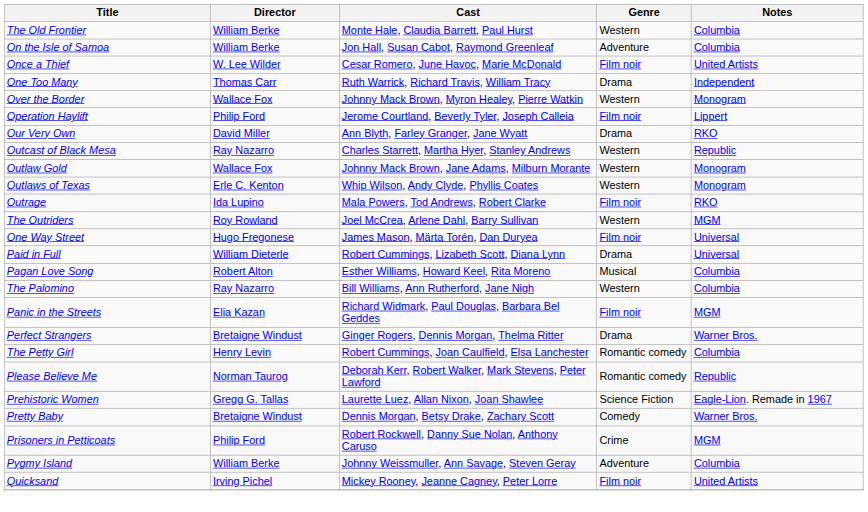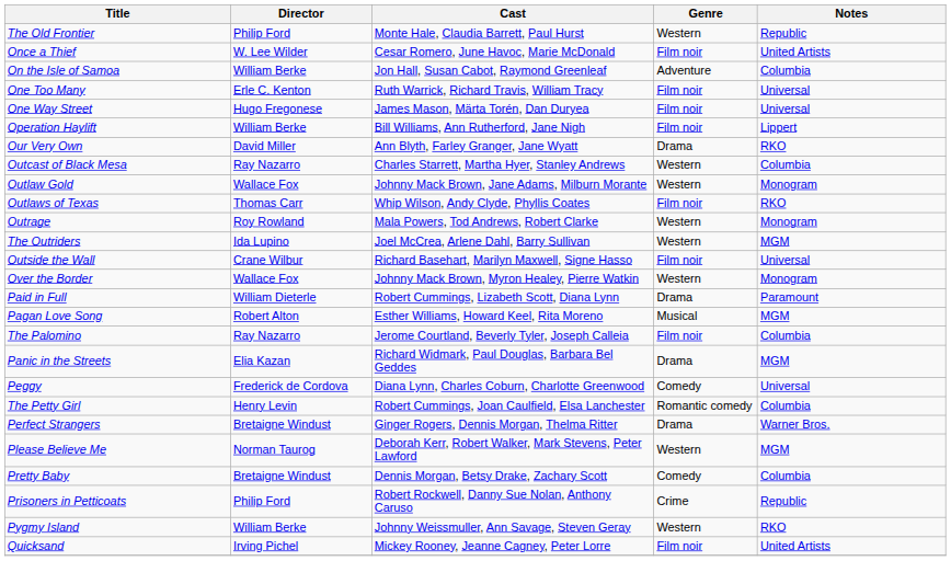 <table class="wikitable" style="width:100%;">
 <tr>
 <th style="width:24%;">Title</th>
 <th style="width:15%;">Director</th>
 <th style="width:30%;">Cast</th>
 <th style="width:11%;">Genre</th>
 <th style="width:20%;">Notes</th>
 </tr>
 <tr>
 <td><em><a href='#'>The Old Frontier</a></em></td>
-<td><a href='#'>William Berke</a></td>
+<td><a href='#'>Philip Ford</a></td>
 <td><a href='#'>Monte Hale</a>, <a href='#'>Claudia Barrett</a>, <a href='#'>Paul Hurst</a></td>
 <td>Western</td>
-<td><a href='#'>Columbia</a></td>
+<td><a href='#'>Republic</a></td>
+</tr>
+<tr>
+<td><em><a href='#'>Once a Thief</a></em></td>
+<td><a href='#'>W. Lee Wilder</a></td>
+<td><a href='#'>Cesar Romero</a>, <a href='#'>June Havoc</a>, <a href='#'>Marie McDonald</a></td>
+<td><a href='#'>Film noir</a></td>
+<td><a href='#'>United Artists</a></td>
 </tr>
 <tr>
 <td><em><a href='#'>On the Isle of Samoa</a></em></td>
 <td><a href='#'>William Berke</a></td>
 <td><a href='#'>Jon Hall</a>, <a href='#'>Susan Cabot</a>, <a href='#'>Raymond Greenleaf</a></td>
 <td>Adventure</td>
 <td><a href='#'>Columbia</a></td>
 </tr>
 <tr>
-<td><em><a href='#'>Once a Thief</a></em></td>
-<td><a href='#'>W. Lee Wilder</a></td>
-<td><a href='#'>Cesar Romero</a>, <a href='#'>June Havoc</a>, <a href='#'>Marie McDonald</a></td>
+<td><em><a href='#'>One Too Many</a></em></td>
+<td><a href='#'>Erle C. Kenton</a></td>
+<td><a href='#'>Ruth Warrick</a>, <a href='#'>Richard Travis</a>, <a href='#'>William Tracy</a></td>
 <td><a href='#'>Film noir</a></td>
-<td><a href='#'>United Artists</a></td>
+<td><a href='#'>Universal</a></td>
 </tr>
 <tr>
-<td><em><a href='#'>One Too Many</a></em></td>
-<td><a href='#'>Thomas Carr</a></td>
-<td><a href='#'>Ruth Warrick</a>, <a href='#'>Richard Travis</a>, <a href='#'>William Tracy</a></td>
-<td>Drama</td>
-<td><a href='#'>Independent</a></td>
-</tr>
-<tr>
-<td><em><a href='#'>Over the Border</a></em></td>
-<td><a href='#'>Wallace Fox</a></td>
-<td><a href='#'>Johnny Mack Brown</a>, <a href='#'>Myron Healey</a>, <a href='#'>Pierre Watkin</a></td>
-<td>Western</td>
-<td><a href='#'>Monogram</a></td>
+<td><em><a href='#'>One Way Street</a></em></td>
+<td><a href='#'>Hugo Fregonese</a></td>
+<td><a href='#'>James Mason</a>, <a href='#'>Märta Torén</a>, <a href='#'>Dan Duryea</a></td>
+<td><a href='#'>Film noir</a></td>
+<td><a href='#'>Universal</a></td>
 </tr>
 <tr>
 <td><em><a href='#'>Operation Haylift</a></em></td>
-<td><a href='#'>Philip Ford</a></td>
-<td><a href='#'>Jerome Courtland</a>, <a href='#'>Beverly Tyler</a>, <a href='#'>Joseph Calleia</a></td>
+<td><a href='#'>William Berke</a></td>
+<td><a href='#'>Bill Williams</a>, <a href='#'>Ann Rutherford</a>, <a href='#'>Jane Nigh</a></td>
 <td><a href='#'>Film noir</a></td>
 <td><a href='#'>Lippert</a></td>
 </tr>
 <tr>
 <td><em><a href='#'>Our Very Own</a></em></td>
 <td><a href='#'>David Miller</a></td>
 <td><a href='#'>Ann Blyth</a>, <a href='#'>Farley Granger</a>, <a href='#'>Jane Wyatt</a></td>
 <td>Drama</td>
 <td><a href='#'>RKO</a></td>
 </tr>
 <tr>
 <td><em><a href='#'>Outcast of Black Mesa</a></em></td>
 <td><a href='#'>Ray Nazarro</a></td>
 <td><a href='#'>Charles Starrett</a>, <a href='#'>Martha Hyer</a>, <a href='#'>Stanley Andrews</a></td>
 <td>Western</td>
-<td><a href='#'>Republic</a></td>
+<td><a href='#'>Columbia</a></td>
 </tr>
 <tr>
 <td><em><a href='#'>Outlaw Gold</a></em></td>
 <td><a href='#'>Wallace Fox</a></td>
 <td><a href='#'>Johnny Mack Brown</a>, <a href='#'>Jane Adams</a>, <a href='#'>Milburn Morante</a></td>
 <td>Western</td>
 <td><a href='#'>Monogram</a></td>
 </tr>
 <tr>
 <td><em><a href='#'>Outlaws of Texas</a></em></td>
-<td><a href='#'>Erle C. Kenton</a></td>
+<td><a href='#'>Thomas Carr</a></td>
 <td><a href='#'>Whip Wilson</a>, <a href='#'>Andy Clyde</a>, <a href='#'>Phyllis Coates</a></td>
+<td><a href='#'>Film noir</a></td>
+<td><a href='#'>RKO</a></td>
+</tr>
+<tr>
+<td><em><a href='#'>Outrage</a> </em></td>
+<td><a href='#'>Roy Rowland</a></td>
+<td><a href='#'>Mala Powers</a>, <a href='#'>Tod Andrews</a>, <a href='#'>Robert Clarke</a></td>
 <td>Western</td>
 <td><a href='#'>Monogram</a></td>
 </tr>
 <tr>
-<td><em><a href='#'>Outrage</a> </em></td>
+<td><em><a href='#'>The Outriders</a></em></td>
 <td><a href='#'>Ida Lupino</a></td>
-<td><a href='#'>Mala Powers</a>, <a href='#'>Tod Andrews</a>, <a href='#'>Robert Clarke</a></td>
-<td><a href='#'>Film noir</a></td>
-<td><a href='#'>RKO</a></td>
-</tr>
-<tr>
-<td><em><a href='#'>The Outriders</a></em></td>
-<td><a href='#'>Roy Rowland</a></td>
 <td><a href='#'>Joel McCrea</a>, <a href='#'>Arlene Dahl</a>, <a href='#'>Barry Sullivan</a></td>
 <td>Western</td>
 <td><a href='#'>MGM</a></td>
 </tr>
 <tr>
-<td><em><a href='#'>One Way Street</a></em></td>
-<td><a href='#'>Hugo Fregonese</a></td>
-<td><a href='#'>James Mason</a>, <a href='#'>Märta Torén</a>, <a href='#'>Dan Duryea</a></td>
+<td><em><a href='#'>Outside the Wall</a></em></td>
+<td><a href='#'>Crane Wilbur</a></td>
+<td><a href='#'>Richard Basehart</a>, <a href='#'>Marilyn Maxwell</a>, <a href='#'>Signe Hasso</a></td>
 <td><a href='#'>Film noir</a></td>
 <td><a href='#'>Universal</a></td>
+</tr>
+<tr>
+<td><em><a href='#'>Over the Border</a></em></td>
+<td><a href='#'>Wallace Fox</a></td>
+<td><a href='#'>Johnny Mack Brown</a>, <a href='#'>Myron Healey</a>, <a href='#'>Pierre Watkin</a></td>
+<td>Western</td>
+<td><a href='#'>Monogram</a></td>
 </tr>
 <tr>
 <td><em><a href='#'>Paid in Full</a></em></td>
 <td><a href='#'>William Dieterle</a></td>
 <td><a href='#'>Robert Cummings</a>, <a href='#'>Lizabeth Scott</a>, <a href='#'>Diana Lynn</a></td>
 <td>Drama</td>
-<td><a href='#'>Universal</a></td>
+<td><a href='#'>Paramount</a></td>
 </tr>
 <tr>
 <td><em><a href='#'>Pagan Love Song</a></em></td>
 <td><a href='#'>Robert Alton</a></td>
 <td><a href='#'>Esther Williams</a>, <a href='#'>Howard Keel</a>, <a href='#'>Rita Moreno</a></td>
 <td>Musical</td>
-<td><a href='#'>Columbia</a></td>
+<td><a href='#'>MGM</a></td>
 </tr>
 <tr>
 <td><em><a href='#'>The Palomino</a></em></td>
 <td><a href='#'>Ray Nazarro</a></td>
-<td><a href='#'>Bill Williams</a>, <a href='#'>Ann Rutherford</a>, <a href='#'>Jane Nigh</a></td>
-<td>Western</td>
+<td><a href='#'>Jerome Courtland</a>, <a href='#'>Beverly Tyler</a>, <a href='#'>Joseph Calleia</a></td>
+<td><a href='#'>Film noir</a></td>
 <td><a href='#'>Columbia</a></td>
 </tr>
 <tr>
 <td><em><a href='#'>Panic in the Streets</a></em></td>
 <td><a href='#'>Elia Kazan</a></td>
 <td><a href='#'>Richard Widmark</a>, <a href='#'>Paul Douglas</a>, <a href='#'>Barbara Bel Geddes</a></td>
-<td><a href='#'>Film noir</a></td>
+<td>Drama</td>
 <td><a href='#'>MGM</a></td>
+</tr>
+<tr>
+<td><em><a href='#'>Peggy</a></em></td>
+<td><a href='#'>Frederick de Cordova</a></td>
+<td><a href='#'>Diana Lynn</a>, <a href='#'>Charles Coburn</a>, <a href='#'>Charlotte Greenwood</a></td>
+<td>Comedy</td>
+<td><a href='#'>Universal</a></td>
+</tr>
+<tr>
+<td><em><a href='#'>The Petty Girl</a></em></td>
+<td><a href='#'>Henry Levin</a></td>
+<td><a href='#'>Robert Cummings</a>, <a href='#'>Joan Caulfield</a>, <a href='#'>Elsa Lanchester</a></td>
+<td>Romantic comedy</td>
+<td><a href='#'>Columbia</a></td>
 </tr>
 <tr>
 <td><em><a href='#'>Perfect Strangers</a></em></td>
 <td><a href='#'>Bretaigne Windust</a></td>
 <td><a href='#'>Ginger Rogers</a>, <a href='#'>Dennis Morgan</a>, <a href='#'>Thelma Ritter</a></td>
 <td>Drama</td>
 <td><a href='#'>Warner Bros.</a></td>
 </tr>
 <tr>
-<td><em><a href='#'>The Petty Girl</a></em></td>
-<td><a href='#'>Henry Levin</a></td>
-<td><a href='#'>Robert Cummings</a>, <a href='#'>Joan Caulfield</a>, <a href='#'>Elsa Lanchester</a></td>
-<td>Romantic comedy</td>
-<td><a href='#'>Columbia</a></td>
-</tr>
-<tr>
 <td><em><a href='#'>Please Believe Me</a></em></td>
 <td><a href='#'>Norman Taurog</a></td>
 <td><a href='#'>Deborah Kerr</a>, <a href='#'>Robert Walker</a>, <a href='#'>Mark Stevens</a>, <a href='#'>Peter Lawford</a></td>
-<td>Romantic comedy</td>
-<td><a href='#'>Republic</a></td>
-</tr>
-<tr>
-<td><em><a href='#'>Prehistoric Women</a></em></td>
-<td><a href='#'>Gregg G. Tallas</a></td>
-<td><a href='#'>Laurette Luez</a>, <a href='#'>Allan Nixon</a>, <a href='#'>Joan Shawlee</a></td>
-<td>Science Fiction</td>
-<td><a href='#'>Eagle-Lion</a>. Remade in <a href='#'>1967</a></td>
+<td>Western</td>
+<td><a href='#'>MGM</a></td>
 </tr>
 <tr>
 <td><em><a href='#'>Pretty Baby</a></em></td>
 <td><a href='#'>Bretaigne Windust</a></td>
 <td><a href='#'>Dennis Morgan</a>, <a href='#'>Betsy Drake</a>, <a href='#'>Zachary Scott</a></td>
 <td>Comedy</td>
-<td><a href='#'>Warner Bros.</a></td>
+<td><a href='#'>Columbia</a></td>
 </tr>
 <tr>
 <td><em><a href='#'>Prisoners in Petticoats</a></em></td>
 <td><a href='#'>Philip Ford</a></td>
 <td><a href='#'>Robert Rockwell</a>, <a href='#'>Danny Sue Nolan</a>, <a href='#'>Anthony Caruso</a></td>
 <td>Crime</td>
-<td><a href='#'>MGM</a></td>
+<td><a href='#'>Republic</a></td>
 </tr>
 <tr>
 <td><em><a href='#'>Pygmy Island</a></em></td>
 <td><a href='#'>William Berke</a></td>
 <td><a href='#'>Johnny Weissmuller</a>, <a href='#'>Ann Savage</a>, <a href='#'>Steven Geray</a></td>
-<td>Adventure</td>
-<td><a href='#'>Columbia</a></td>
+<td>Western</td>
+<td><a href='#'>RKO</a></td>
 </tr>
 <tr>
 <td><em><a href='#'>Quicksand</a></em></td>
 <td><a href='#'>Irving Pichel</a></td>
 <td><a href='#'>Mickey Rooney</a>, <a href='#'>Jeanne Cagney</a>, <a href='#'>Peter Lorre</a></td>
 <td><a href='#'>Film noir</a></td>
 <td><a href='#'>United Artists</a></td>
 </tr>
 <tr>
 </tr>
 </table>
